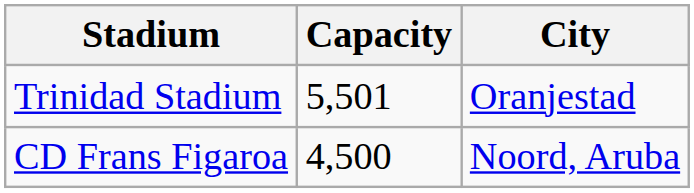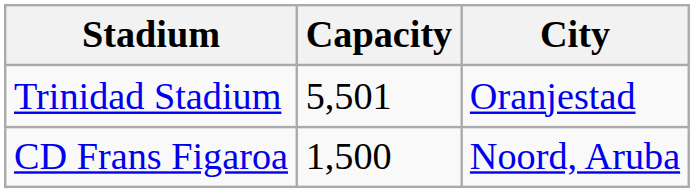 <table class="wikitable sortable">
 <tr>
 <th>Stadium</th>
 <th>Capacity</th>
 <th>City</th>
 </tr>
 <tr>
 <td><a href='#'>Trinidad Stadium</a></td>
 <td>5,501</td>
 <td><a href='#'>Oranjestad</a></td>
 </tr>
 <tr>
 <td><a href='#'>CD Frans Figaroa</a></td>
-<td>4,500</td>
+<td>1,500</td>
 <td><a href='#'>Noord, Aruba</a></td>
 </tr>
 </table>
